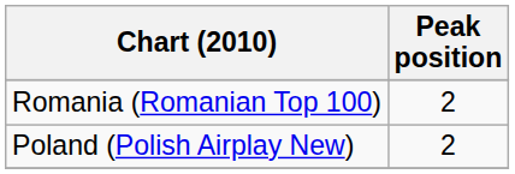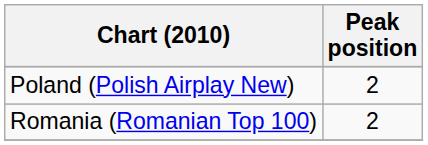 <table class="wikitable sortable plainrowheaders">
 <tr>
 <th>Chart (2010)</th>
 <th>Peak<br>position</th>
 </tr>
 <tr>
 </tr>
 <tr>
 </tr>
 <tr>
 </tr>
 <tr>
+<td>Poland (<a href='#'>Polish Airplay New</a>)</td>
+<td align="center">2</td>
+</tr>
+<tr>
 <td>Romania (<a href='#'>Romanian Top 100</a>)</td>
 <td style="text-align:center;">2</td>
 </tr>
 <tr>
-<td>Poland (<a href='#'>Polish Airplay New</a>)</td>
-<td align="center">2</td>
-</tr>
-<tr>
 </tr>
 </table>
